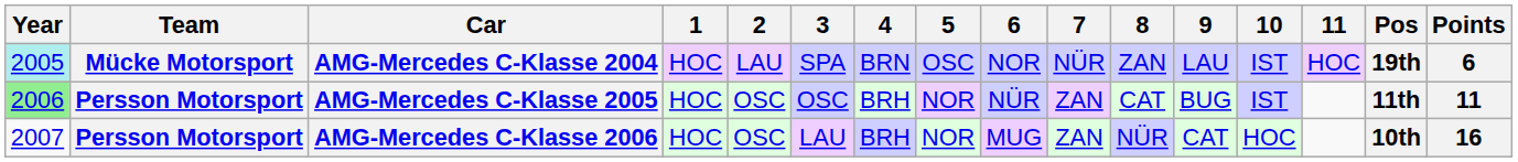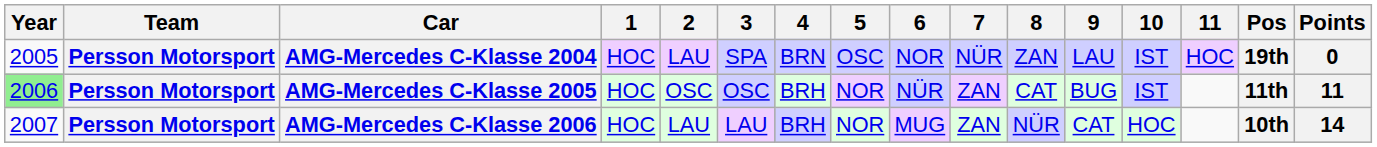 <table class="wikitable" border="1" style="text-align:center; font-size:90%;">
 <tr>
 <th>Year</th>
 <th>Team</th>
 <th>Car</th>
 <th>1</th>
 <th>2</th>
 <th>3</th>
 <th>4</th>
 <th>5</th>
 <th>6</th>
 <th>7</th>
 <th>8</th>
 <th>9</th>
 <th>10</th>
 <th>11</th>
 <th>Pos</th>
 <th>Points</th>
 </tr>
 <tr>
-<td style="background: paleturquoise;"><a href='#'>2005</a></td>
-<th><a href='#'>Mücke Motorsport</a></th>
+<td><a href='#'>2005</a></td>
+<th><a href='#'>Persson Motorsport</a></th>
 <th><a href='#'>AMG-Mercedes C-Klasse 2004</a></th>
 <td style="background:#efcfff;"><a href='#'>HOC</a><br></td>
 <td style="background:#efcfff;"><a href='#'>LAU</a><br></td>
 <td style="background:#cfcfff;"><a href='#'>SPA</a><br></td>
 <td style="background:#cfcfff;"><a href='#'>BRN</a><br></td>
 <td style="background:#cfcfff;"><a href='#'>OSC</a><br></td>
 <td style="background:#cfcfff;"><a href='#'>NOR</a><br></td>
 <td style="background:#cfcfff;"><a href='#'>NÜR</a><br></td>
 <td style="background:#cfcfff;"><a href='#'>ZAN</a><br></td>
 <td style="background:#cfcfff;"><a href='#'>LAU</a><br></td>
 <td style="background:#cfcfff;"><a href='#'>IST</a><br></td>
 <td style="background:#efcfff;"><a href='#'>HOC</a><br></td>
 <th>19th</th>
-<th>6</th>
+<th>0</th>
 </tr>
 <tr>
 <td style="background: lightgreen;"><a href='#'>2006</a></td>
 <th><a href='#'>Persson Motorsport</a></th>
 <th><a href='#'>AMG-Mercedes C-Klasse 2005</a></th>
 <td style="background:#dfffdf;"><a href='#'>HOC</a><br></td>
 <td style="background:#dfffdf;"><a href='#'>OSC</a><br></td>
 <td style="background:#cfcfff;"><a href='#'>OSC</a><br></td>
 <td style="background:#dfffdf;"><a href='#'>BRH</a><br></td>
 <td style="background:#efcfff;"><a href='#'>NOR</a><br></td>
 <td style="background:#cfcfff;"><a href='#'>NÜR</a><br></td>
 <td style="background:#efcfff;"><a href='#'>ZAN</a><br></td>
 <td style="background:#dfffdf;"><a href='#'>CAT</a><br></td>
 <td style="background:#dfffdf;"><a href='#'>BUG</a><br></td>
 <td style="background:#cfcfff;"><a href='#'>IST</a><br></td>
 <td></td>
 <th>11th</th>
 <th>11</th>
 </tr>
 <tr>
 <td><a href='#'>2007</a></td>
 <th><a href='#'>Persson Motorsport</a></th>
 <th><a href='#'>AMG-Mercedes C-Klasse 2006</a></th>
 <td style="background:#dfffdf;"><a href='#'>HOC</a><br></td>
-<td style="background:#dfffdf;"><a href='#'>OSC</a><br></td>
+<td style="background:#dfffdf;"><a href='#'>LAU</a><br></td>
 <td style="background:#efcfff;"><a href='#'>LAU</a><br></td>
 <td style="background:#cfcfff;"><a href='#'>BRH</a><br></td>
 <td style="background:#dfffdf;"><a href='#'>NOR</a><br></td>
 <td style="background:#efcfff;"><a href='#'>MUG</a><br></td>
 <td style="background:#dfffdf;"><a href='#'>ZAN</a><br></td>
 <td style="background:#cfcfff;"><a href='#'>NÜR</a><br></td>
 <td style="background:#dfffdf;"><a href='#'>CAT</a><br></td>
 <td style="background:#dfffdf;"><a href='#'>HOC</a><br></td>
 <td></td>
 <th>10th</th>
-<th>16</th>
+<th>14</th>
 </tr>
 </table>
